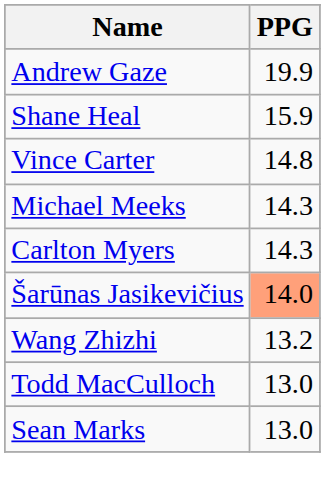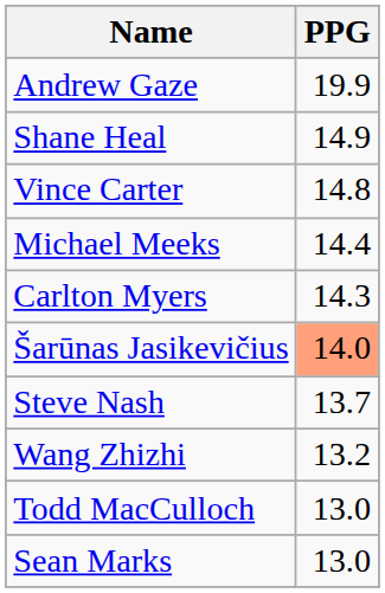 <table class=wikitable>
 <tr>
 <th>Name</th>
 <th>PPG</th>
 </tr>
 <tr>
 <td> <a href='#'>Andrew Gaze</a></td>
 <td align=right>19.9</td>
 </tr>
 <tr>
 <td> <a href='#'>Shane Heal</a></td>
-<td align=right>15.9</td>
+<td align=right>14.9</td>
 </tr>
 <tr>
 <td> <a href='#'>Vince Carter</a></td>
 <td align=right>14.8</td>
 </tr>
 <tr>
 <td> <a href='#'>Michael Meeks</a></td>
-<td align=right>14.3</td>
+<td align=right>14.4</td>
 </tr>
 <tr>
 <td> <a href='#'>Carlton Myers</a></td>
 <td align=right>14.3</td>
 </tr>
 <tr>
 <td> <a href='#'>Šarūnas Jasikevičius</a></td>
 <td align=right style="background: lightsalmon;">14.0</td>
+</tr>
+<tr>
+<td> <a href='#'>Steve Nash</a></td>
+<td align=right>13.7</td>
 </tr>
 <tr>
 <td> <a href='#'>Wang Zhizhi</a></td>
 <td align=right>13.2</td>
 </tr>
 <tr>
 <td> <a href='#'>Todd MacCulloch</a></td>
 <td align=right>13.0</td>
 </tr>
 <tr>
 <td> <a href='#'>Sean Marks</a></td>
 <td align=right>13.0</td>
 </tr>
 </table>
